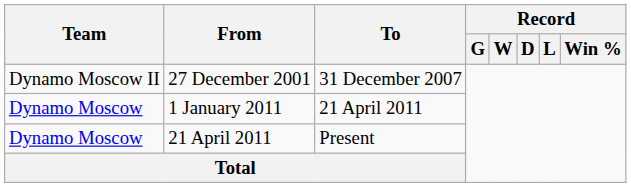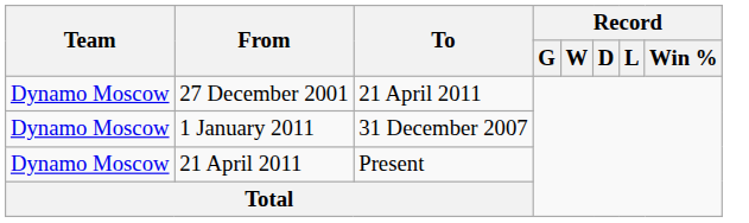 <table class="wikitable" style="text-align: center">
 <tr>
 <th rowspan="2">Team</th>
 <th rowspan="2">From</th>
 <th rowspan="2">To</th>
 <th colspan="6">Record</th>
 </tr>
 <tr>
 <th>G</th>
 <th>W</th>
 <th>D</th>
 <th>L</th>
 <th>Win %</th>
 </tr>
 <tr>
-<td align=left>Dynamo Moscow II</td>
+<td align=left><a href='#'>Dynamo Moscow</a></td>
 <td align=left>27 December 2001</td>
-<td align=left>31 December 2007<br></td>
+<td align=left>21 April 2011<br></td>
 </tr>
 <tr>
 <td align=left><a href='#'>Dynamo Moscow</a></td>
 <td align=left>1 January 2011</td>
-<td align=left>21 April 2011<br></td>
+<td align=left>31 December 2007<br></td>
 </tr>
 <tr>
 <td align=left><a href='#'>Dynamo Moscow</a></td>
 <td align=left>21 April 2011</td>
 <td align=left>Present<br></td>
 </tr>
 <tr>
 <th colspan="3">Total<br></th>
 </tr>
 </table>
